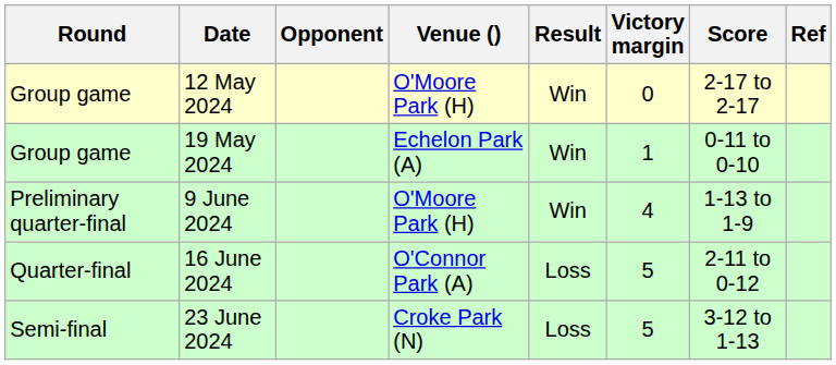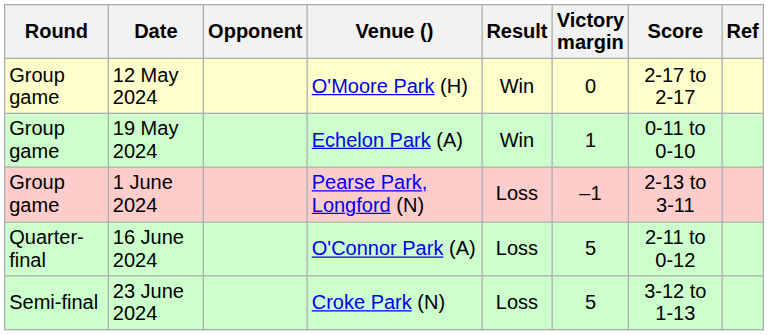 <table class="wikitable">
 <tr>
 <th>Round</th>
 <th>Date</th>
 <th>Opponent</th>
 <th>Venue ()</th>
 <th>Result</th>
 <th>Victory<br>margin</th>
 <th>Score</th>
 <th>Ref</th>
 </tr>
 <tr style="background-color: #ffc;">
 <td>Group game</td>
 <td>12 May 2024</td>
 <td> </td>
 <td><a href='#'>O'Moore Park</a> (H)</td>
 <td align="center">Win</td>
 <td align="center">0</td>
 <td align="center">2-17 to 2-17</td>
 <td></td>
 </tr>
 <tr style="background-color: #cfc;">
 <td>Group game</td>
 <td>19 May 2024</td>
 <td> </td>
 <td><a href='#'>Echelon Park</a> (A)</td>
 <td align="center">Win</td>
 <td align="center">1</td>
 <td align="center">0-11 to 0-10</td>
 <td></td>
 </tr>
-<tr style="background-color: #cfc;">
-<td>Preliminary quarter-final</td>
-<td>9 June 2024</td>
+<tr style="background-color: #fcc;">
+<td>Group game</td>
+<td>1 June 2024</td>
 <td> </td>
-<td><a href='#'>O'Moore Park</a> (H)</td>
-<td align="center">Win</td>
-<td align="center">4</td>
-<td align="center">1-13 to 1-9</td>
+<td><a href='#'>Pearse Park, Longford</a> (N)</td>
+<td align="center">Loss</td>
+<td align="center">–1</td>
+<td align="center">2-13 to 3-11</td>
 <td></td>
 </tr>
 <tr style="background-color: #cfc;">
 <td>Quarter-final</td>
 <td>16 June 2024</td>
 <td> </td>
 <td><a href='#'>O'Connor Park</a> (A)</td>
 <td align="center">Loss</td>
 <td align="center">5</td>
 <td align="center">2-11 to 0-12</td>
 <td></td>
 </tr>
 <tr style="background-color: #cfc;">
 <td>Semi-final</td>
 <td>23 June 2024</td>
 <td> </td>
 <td><a href='#'>Croke Park</a> (N)</td>
 <td align="center">Loss</td>
 <td align="center">5</td>
 <td align="center">3-12 to 1-13</td>
 <td></td>
 </tr>
 </table>
